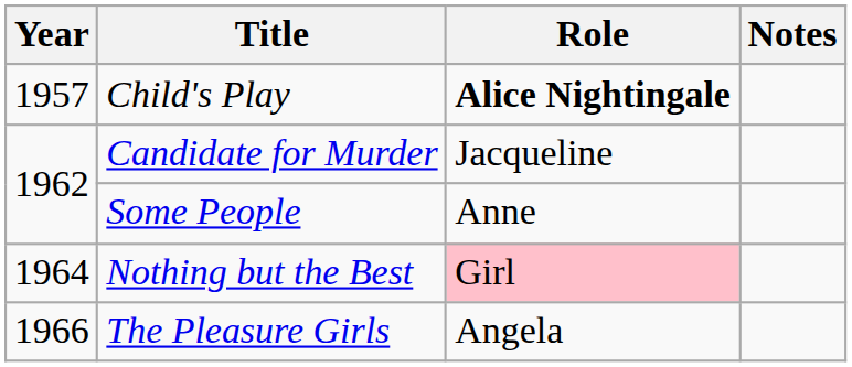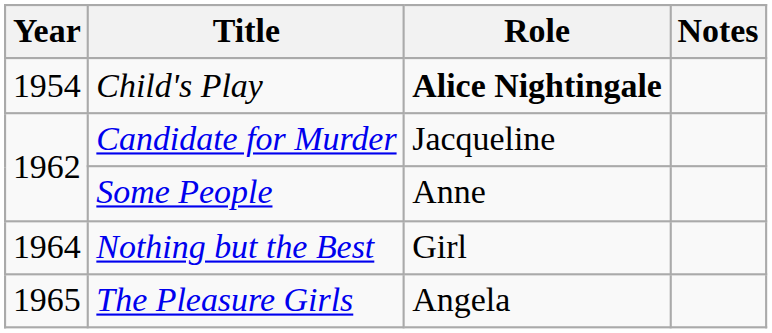 <table class="wikitable">
 <tr>
 <th>Year</th>
 <th>Title</th>
 <th>Role</th>
 <th>Notes</th>
 </tr>
 <tr>
-<td>1957</td>
+<td>1954</td>
 <td><em>Child's Play</em></td>
 <td><strong>Alice Nightingale</strong></td>
 <td></td>
 </tr>
 <tr>
 <td rowspan="2">1962</td>
 <td><em><a href='#'>Candidate for Murder</a></em></td>
 <td>Jacqueline</td>
 <td></td>
 </tr>
 <tr>
 <td><em><a href='#'>Some People</a></em></td>
 <td>Anne</td>
 <td></td>
 </tr>
 <tr>
 <td>1964</td>
 <td><em><a href='#'>Nothing but the Best</a></em></td>
-<td style="background: pink;">Girl</td>
+<td>Girl</td>
 <td></td>
 </tr>
 <tr>
-<td>1966</td>
+<td>1965</td>
 <td><em><a href='#'>The Pleasure Girls</a></em></td>
 <td>Angela</td>
 <td></td>
 </tr>
 </table>
